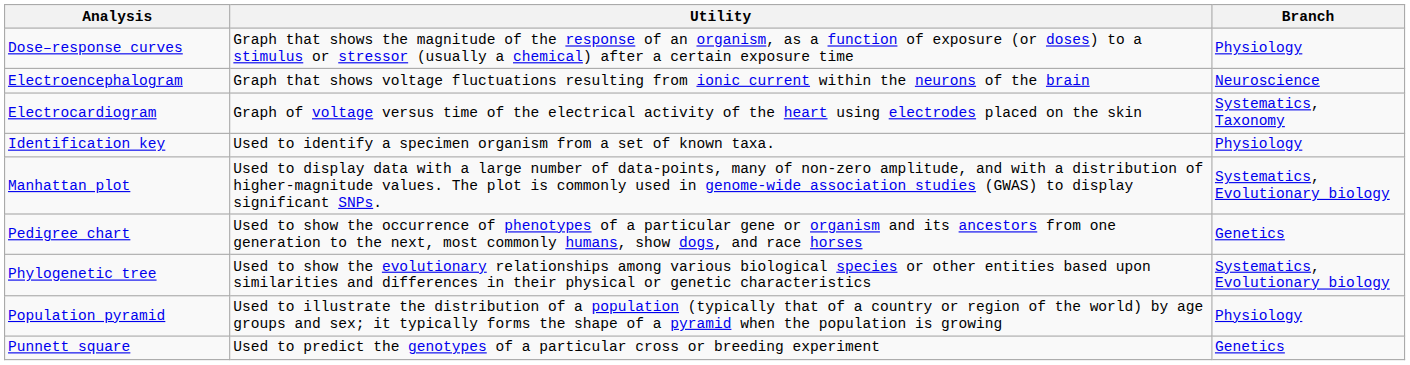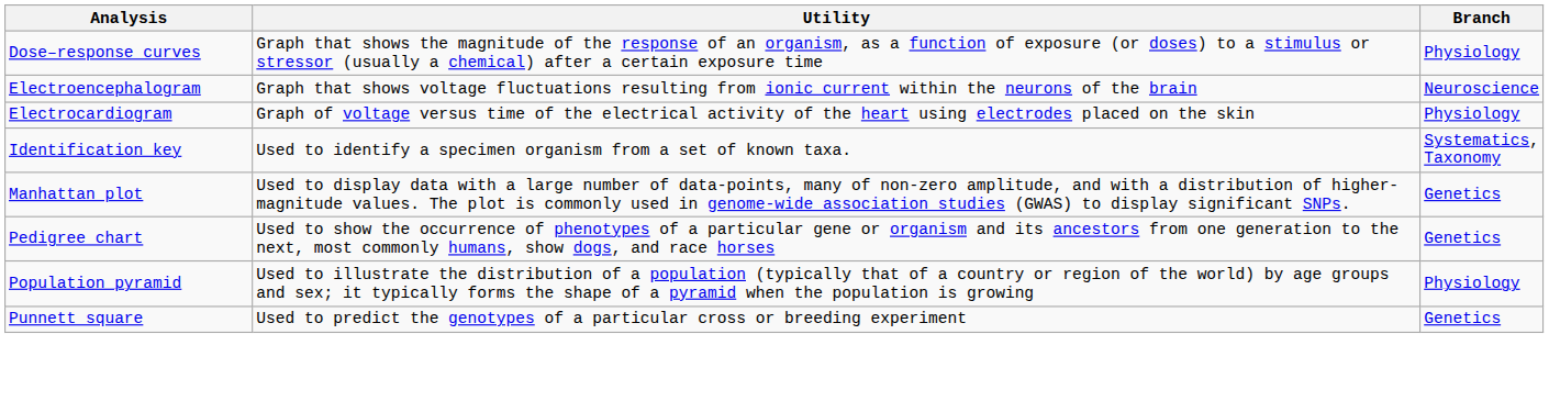 <table Class="wikitable sortable">
 <tr>
 <th style="width:15em;">Analysis</th>
 <th>Utility</th>
 <th>Branch</th>
 </tr>
 <tr>
 <td><a href='#'>Dose–response curves</a></td>
 <td>Graph that shows the magnitude of the <a href='#'>response</a> of an <a href='#'>organism</a>, as a <a href='#'>function</a> of exposure (or <a href='#'>doses</a>) to a <a href='#'>stimulus</a> or <a href='#'>stressor</a> (usually a <a href='#'>chemical</a>) after a certain exposure time</td>
 <td><a href='#'>Physiology</a></td>
 </tr>
 <tr>
 <td><a href='#'>Electroencephalogram</a></td>
 <td>Graph that shows voltage fluctuations resulting from <a href='#'>ionic current</a> within the <a href='#'>neurons</a> of the <a href='#'>brain</a></td>
 <td><a href='#'>Neuroscience</a></td>
 </tr>
 <tr>
 <td><a href='#'>Electrocardiogram</a></td>
 <td>Graph of <a href='#'>voltage</a> versus time of the electrical activity of the <a href='#'>heart</a> using <a href='#'>electrodes</a> placed on the skin</td>
-<td><a href='#'>Systematics</a>,<br><a href='#'>Taxonomy</a></td>
+<td><a href='#'>Physiology</a></td>
 </tr>
 <tr>
 <td><a href='#'>Identification key</a></td>
 <td>Used to identify a specimen organism from a set of known taxa.</td>
-<td><a href='#'>Physiology</a></td>
+<td><a href='#'>Systematics</a>,<br><a href='#'>Taxonomy</a></td>
 </tr>
 <tr>
 <td><a href='#'>Manhattan plot</a></td>
 <td>Used to display data with a large number of data-points, many of non-zero amplitude, and with a distribution of higher-magnitude values. The plot is commonly used in <a href='#'>genome-wide association studies</a> (GWAS) to display significant <a href='#'>SNPs</a>.</td>
-<td><a href='#'>Systematics</a>, <a href='#'>Evolutionary biology</a></td>
+<td><a href='#'>Genetics</a></td>
 </tr>
 <tr>
 <td><a href='#'>Pedigree chart</a></td>
 <td>Used to show the occurrence of <a href='#'>phenotypes</a> of a particular gene or <a href='#'>organism</a> and its <a href='#'>ancestors</a> from one generation to the next, most commonly <a href='#'>humans</a>, show <a href='#'>dogs</a>, and race <a href='#'>horses</a></td>
 <td><a href='#'>Genetics</a></td>
-</tr>
-<tr>
-<td><a href='#'>Phylogenetic tree</a></td>
-<td>Used to show the <a href='#'>evolutionary</a> relationships among various biological <a href='#'>species</a> or other entities based upon similarities and differences in their physical or genetic characteristics</td>
-<td><a href='#'>Systematics</a>, <a href='#'>Evolutionary biology</a></td>
 </tr>
 <tr>
 <td><a href='#'>Population pyramid</a></td>
 <td>Used to illustrate the distribution of a <a href='#'>population</a> (typically that of a country or region of the world) by age groups and sex; it typically forms the shape of a <a href='#'>pyramid</a> when the population is growing</td>
 <td><a href='#'>Physiology</a></td>
 </tr>
 <tr>
 <td><a href='#'>Punnett square</a></td>
 <td>Used to predict the <a href='#'>genotypes</a> of a particular cross or breeding experiment</td>
 <td><a href='#'>Genetics</a></td>
 </tr>
 </table>
